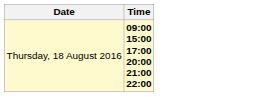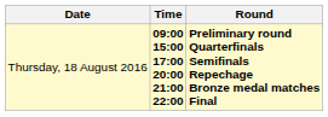 <table class="wikitable">
 <tr>
 <th>Date</th>
 <th>Time</th>
+<th>Round</th>
 </tr>
 <tr>
 <td style=background:lemonchiffon>Thursday, 18 August 2016</td>
 <td style=background:lemonchiffon><strong>09:00<br>15:00<br>17:00<br>20:00<br>21:00<br>22:00</strong></td>
+<td style=background:lemonchiffon><strong>Preliminary round<br>Quarterfinals<br>Semifinals<br>Repechage<br>Bronze medal matches<br>Final</strong></td>
 </tr>
 </table>
